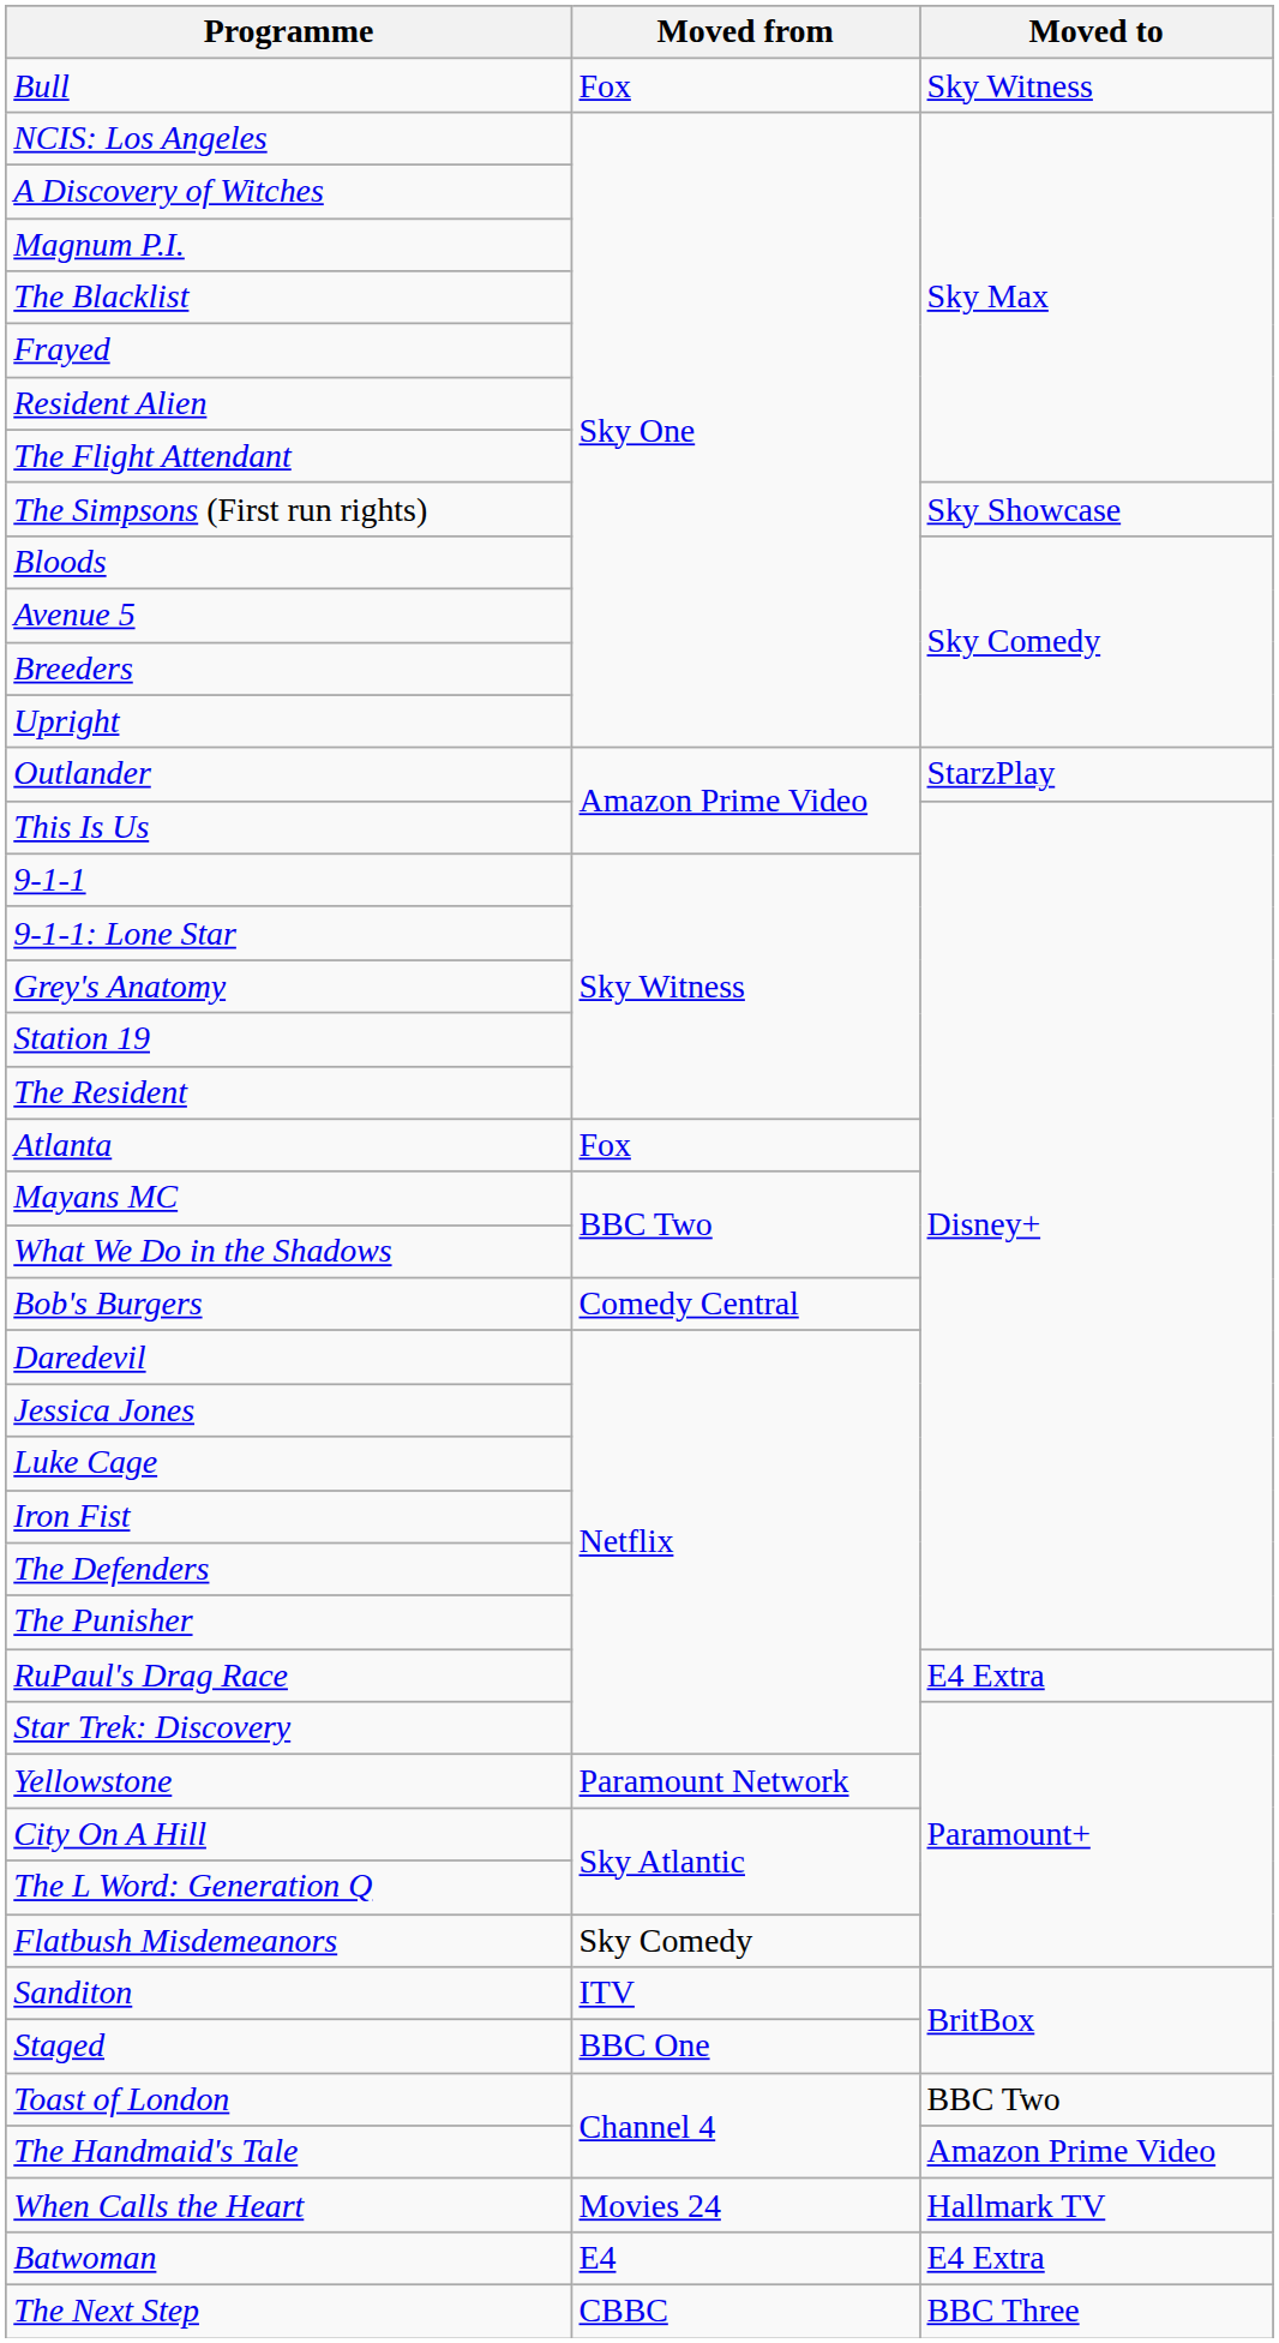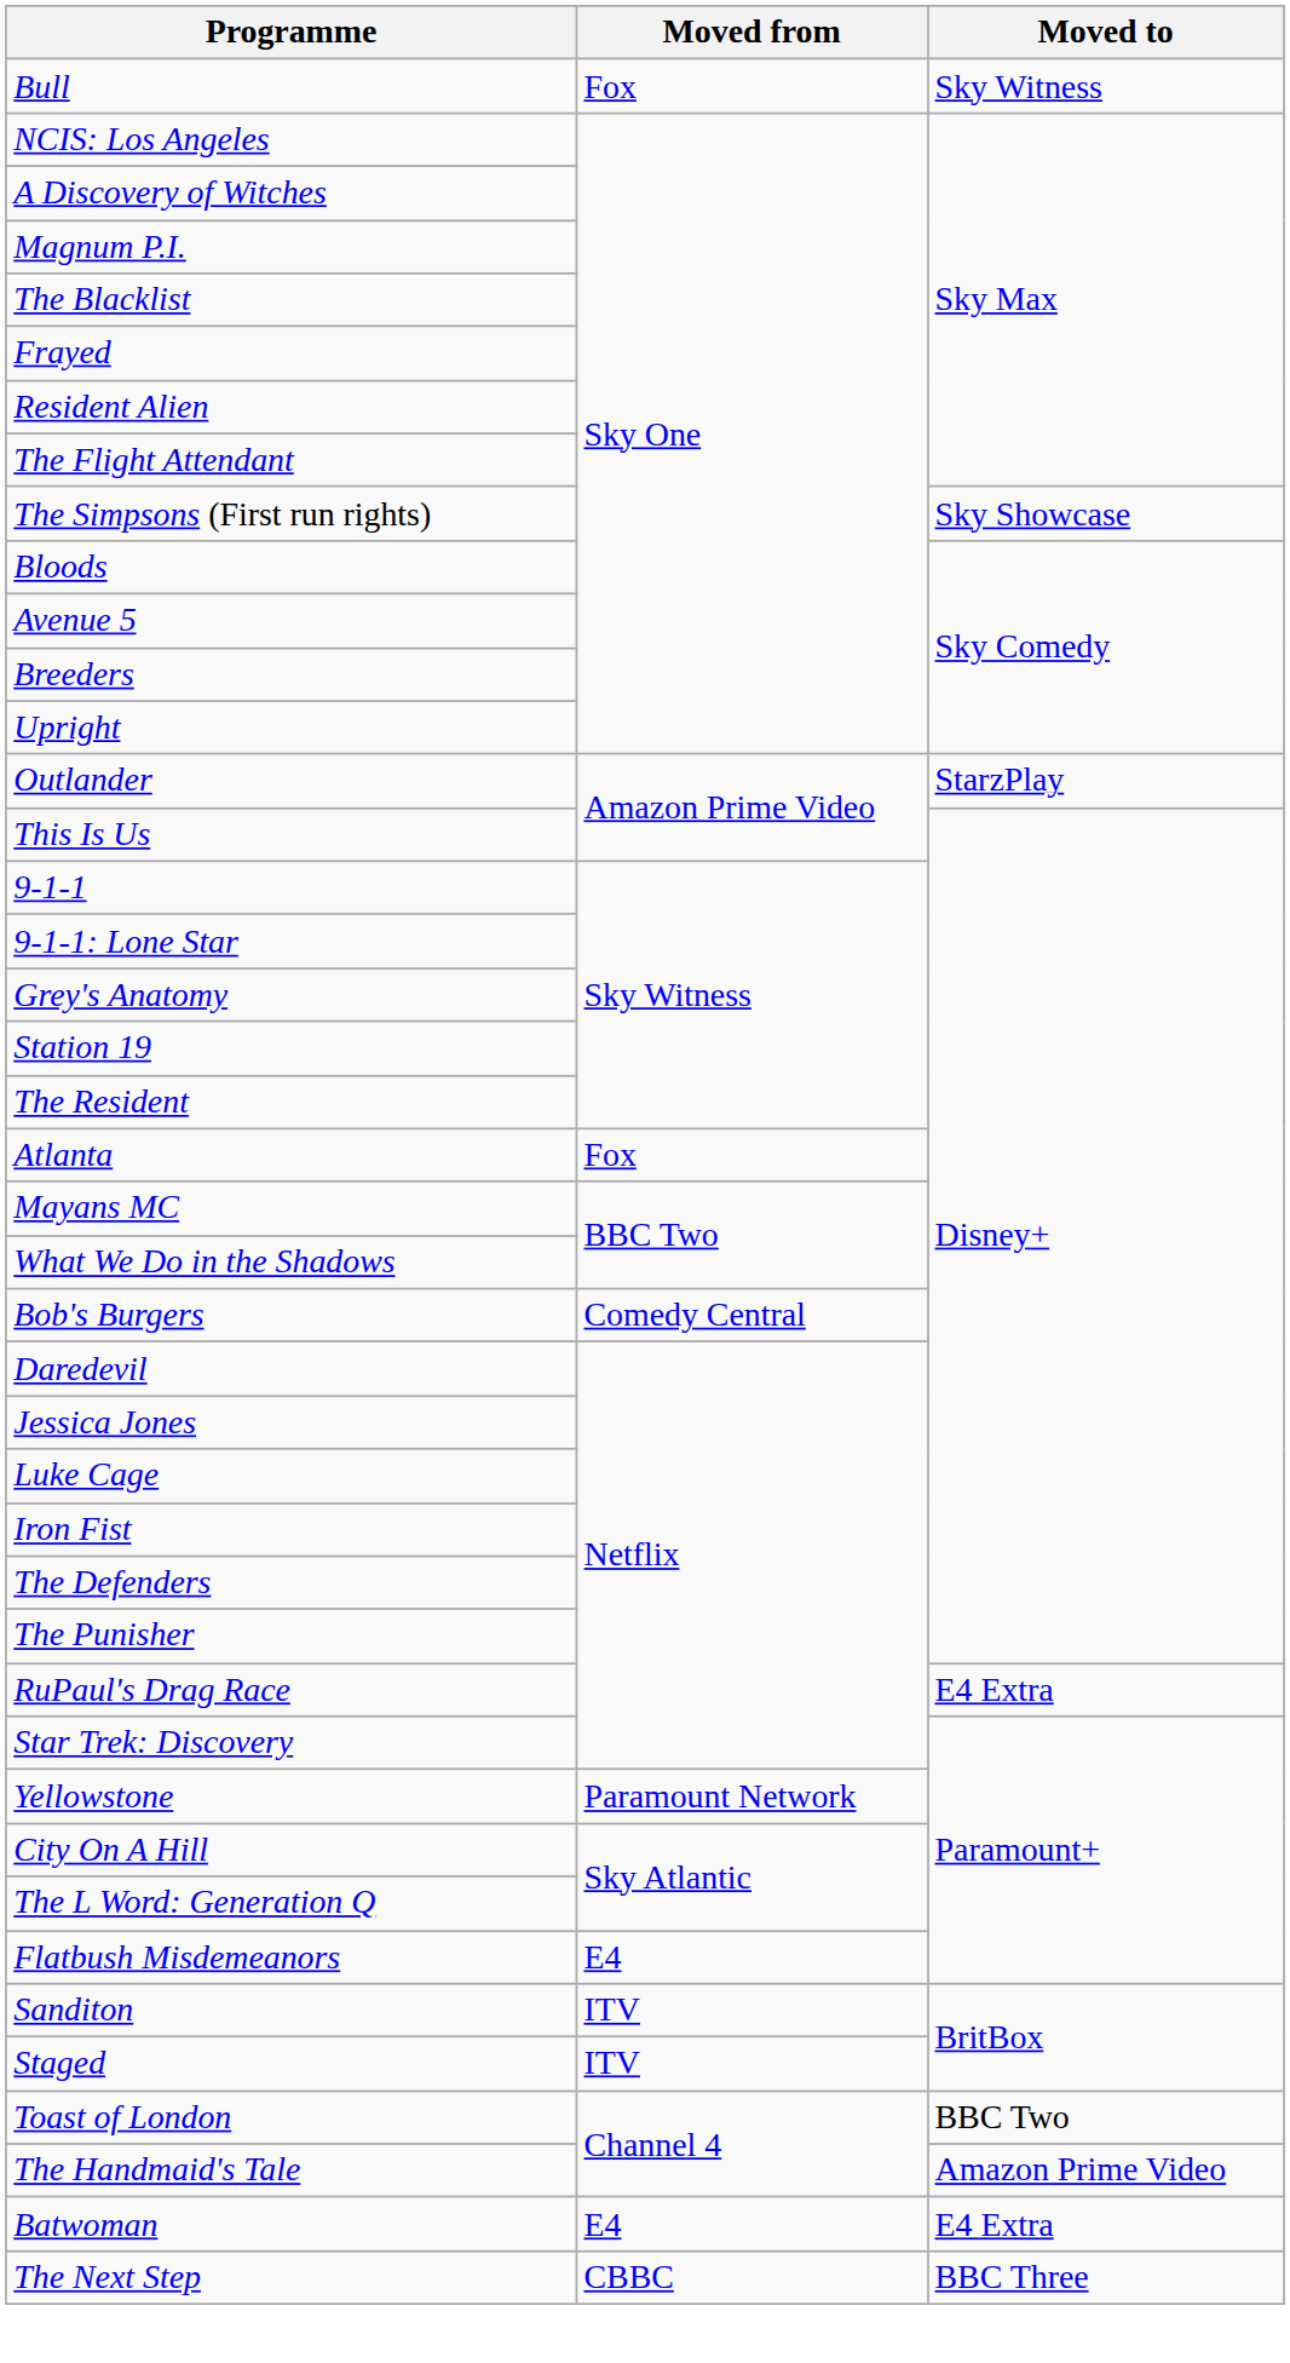 <table class="wikitable">
 <tr>
 <th width=340>Programme</th>
 <th width=200>Moved from</th>
 <th width=200>Moved to</th>
 </tr>
 <tr>
 <td><em><a href='#'>Bull</a></em></td>
 <td><a href='#'>Fox</a></td>
 <td><a href='#'>Sky Witness</a></td>
 </tr>
 <tr>
 <td><em><a href='#'>NCIS: Los Angeles</a></em></td>
 <td rowspan="12"><a href='#'>Sky One</a></td>
 <td rowspan="7"><a href='#'>Sky Max</a></td>
 </tr>
 <tr>
 <td><em><a href='#'>A Discovery of Witches</a></em></td>
 </tr>
 <tr>
 <td><em><a href='#'>Magnum P.I.</a></em></td>
 </tr>
 <tr>
 <td><em><a href='#'>The Blacklist</a></em></td>
 </tr>
 <tr>
 <td><em><a href='#'>Frayed</a></em></td>
 </tr>
 <tr>
 <td><em><a href='#'>Resident Alien</a></em></td>
 </tr>
 <tr>
 <td><em><a href='#'>The Flight Attendant</a></em></td>
 </tr>
 <tr>
 <td><em><a href='#'>The Simpsons</a></em> (First run rights)</td>
 <td><a href='#'>Sky Showcase</a></td>
 </tr>
 <tr>
 <td><em><a href='#'>Bloods</a></em></td>
 <td rowspan="4"><a href='#'>Sky Comedy</a></td>
 </tr>
 <tr>
 <td><em><a href='#'>Avenue 5</a></em></td>
 </tr>
 <tr>
 <td><em><a href='#'>Breeders</a></em></td>
 </tr>
 <tr>
 <td><em><a href='#'>Upright</a></em></td>
 </tr>
 <tr>
 <td><em><a href='#'>Outlander</a></em></td>
 <td rowspan="2"><a href='#'>Amazon Prime Video</a></td>
 <td><a href='#'>StarzPlay</a></td>
 </tr>
 <tr>
 <td><em><a href='#'>This Is Us</a></em></td>
 <td rowspan="16"><a href='#'>Disney+</a></td>
 </tr>
 <tr>
 <td><em><a href='#'>9-1-1</a></em></td>
 <td rowspan="5"><a href='#'>Sky Witness</a></td>
 </tr>
 <tr>
 <td><em><a href='#'>9-1-1: Lone Star</a></em></td>
 </tr>
 <tr>
 <td><em><a href='#'>Grey's Anatomy</a></em></td>
 </tr>
 <tr>
 <td><em><a href='#'>Station 19</a></em></td>
 </tr>
 <tr>
 <td><em><a href='#'>The Resident</a></em></td>
 </tr>
 <tr>
 <td><em><a href='#'>Atlanta</a></em></td>
 <td><a href='#'>Fox</a></td>
 </tr>
 <tr>
 <td><em><a href='#'>Mayans MC </a></em></td>
 <td rowspan="2"><a href='#'>BBC Two</a></td>
 </tr>
 <tr>
 <td><em><a href='#'>What We Do in the Shadows</a></em></td>
 </tr>
 <tr>
 <td><em><a href='#'>Bob's Burgers</a></em></td>
 <td><a href='#'>Comedy Central</a></td>
 </tr>
 <tr>
 <td><em><a href='#'>Daredevil</a></em></td>
 <td rowspan="8"><a href='#'>Netflix</a></td>
 </tr>
 <tr>
 <td><em><a href='#'>Jessica Jones</a></em></td>
 </tr>
 <tr>
 <td><em><a href='#'>Luke Cage</a></em></td>
 </tr>
 <tr>
 <td><em><a href='#'>Iron Fist</a></em></td>
 </tr>
 <tr>
 <td><em><a href='#'>The Defenders</a></em></td>
 </tr>
 <tr>
 <td><em><a href='#'>The Punisher</a></em></td>
 </tr>
 <tr>
 <td><em><a href='#'>RuPaul's Drag Race</a></em></td>
 <td><a href='#'>E4 Extra</a></td>
 </tr>
 <tr>
 <td><em><a href='#'>Star Trek: Discovery</a></em></td>
 <td rowspan="5"><a href='#'>Paramount+</a></td>
 </tr>
 <tr>
 <td><em><a href='#'>Yellowstone</a></em></td>
 <td><a href='#'>Paramount Network</a></td>
 </tr>
 <tr>
 <td><em><a href='#'>City On A Hill</a></em></td>
 <td rowspan="2"><a href='#'>Sky Atlantic</a></td>
 </tr>
 <tr>
 <td><em><a href='#'>The L Word: Generation Q</a></em></td>
 </tr>
 <tr>
 <td><em><a href='#'>Flatbush Misdemeanors</a></em></td>
-<td>Sky Comedy</td>
+<td><a href='#'>E4</a></td>
 </tr>
 <tr>
 <td><em><a href='#'>Sanditon</a></em></td>
 <td><a href='#'>ITV</a></td>
 <td rowspan="2"><a href='#'>BritBox</a></td>
 </tr>
 <tr>
 <td><em><a href='#'>Staged</a></em></td>
-<td><a href='#'>BBC One</a></td>
+<td><a href='#'>ITV</a></td>
 </tr>
 <tr>
 <td><em><a href='#'>Toast of London</a></em></td>
 <td rowspan="2"><a href='#'>Channel 4</a></td>
 <td>BBC Two</td>
 </tr>
 <tr>
 <td><em><a href='#'>The Handmaid's Tale</a></em></td>
 <td><a href='#'>Amazon Prime Video</a></td>
-</tr>
-<tr>
-<td><em><a href='#'>When Calls the Heart</a></em></td>
-<td><a href='#'>Movies 24</a></td>
-<td><a href='#'>Hallmark TV</a></td>
 </tr>
 <tr>
 <td><em><a href='#'>Batwoman</a></em></td>
 <td><a href='#'>E4</a></td>
 <td><a href='#'>E4 Extra</a></td>
 </tr>
 <tr>
 <td><em><a href='#'>The Next Step</a></em></td>
 <td><a href='#'>CBBC</a></td>
 <td><a href='#'>BBC Three</a></td>
 </tr>
 </table>
